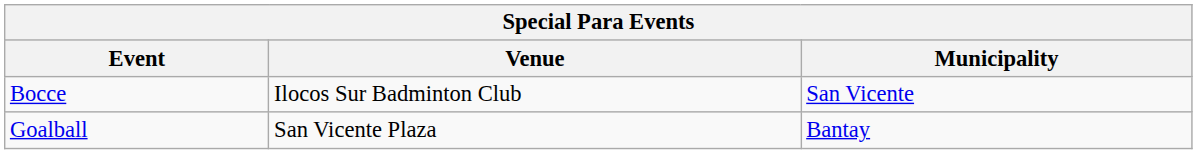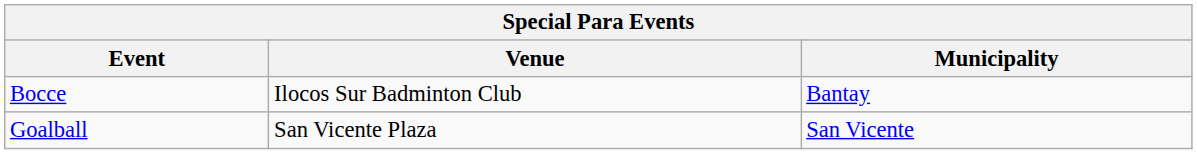 <table class="wikitable">
 <tr>
 <th colspan=5>Special Para Events</th>
 </tr>
 <tr>
 <th style="width:180px;">Event</th>
 <th style="width:370px;">Venue</th>
 <th style="width:270px;">Municipality</th>
 </tr>
 <tr>
 <td> <a href='#'>Bocce</a></td>
 <td>Ilocos Sur Badminton Club</td>
-<td><a href='#'>San Vicente</a></td>
+<td><a href='#'>Bantay</a></td>
 </tr>
 <tr>
 <td> <a href='#'>Goalball</a></td>
 <td>San Vicente Plaza</td>
-<td><a href='#'>Bantay</a></td>
+<td><a href='#'>San Vicente</a></td>
 </tr>
 </table>
